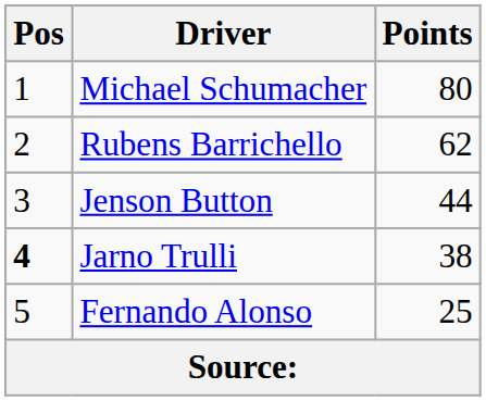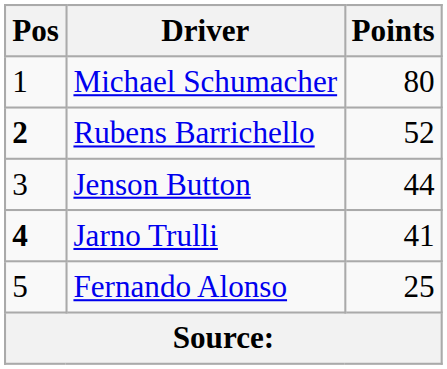 <table class="wikitable" style="font-size: 95%;">
 <tr>
 <th>Pos</th>
 <th>Driver</th>
 <th>Points</th>
 </tr>
 <tr>
 <td>1</td>
 <td> <a href='#'>Michael Schumacher</a></td>
 <td align="right">80</td>
 </tr>
 <tr>
-<td>2</td>
+<td><strong>2</strong></td>
 <td> <a href='#'>Rubens Barrichello</a></td>
-<td align="right">62</td>
+<td align="right">52</td>
 </tr>
 <tr>
 <td>3</td>
 <td> <a href='#'>Jenson Button</a></td>
 <td align="right">44</td>
 </tr>
 <tr>
 <td><strong>4</strong></td>
 <td> <a href='#'>Jarno Trulli</a></td>
-<td align="right">38</td>
+<td align="right">41</td>
 </tr>
 <tr>
 <td>5</td>
 <td> <a href='#'>Fernando Alonso</a></td>
 <td align="right">25</td>
 </tr>
 <tr>
 <th colspan=4>Source: </th>
 </tr>
 </table>
